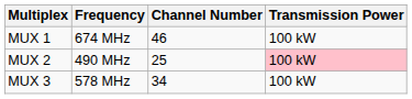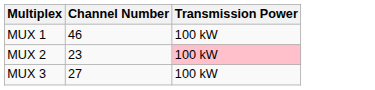 <table class="wikitable">
 <tr>
 <th>Multiplex</th>
-<th>Frequency</th>
 <th>Channel Number</th>
 <th>Transmission Power</th>
 </tr>
 <tr>
 <td>MUX 1</td>
-<td>674 MHz</td>
 <td>46</td>
 <td>100 kW</td>
 </tr>
 <tr>
 <td>MUX 2</td>
-<td>490 MHz</td>
-<td>25</td>
+<td>23</td>
 <td style="background: pink;">100 kW</td>
 </tr>
 <tr>
 <td>MUX 3</td>
-<td>578 MHz</td>
-<td>34</td>
+<td>27</td>
 <td>100 kW</td>
 </tr>
 </table>
